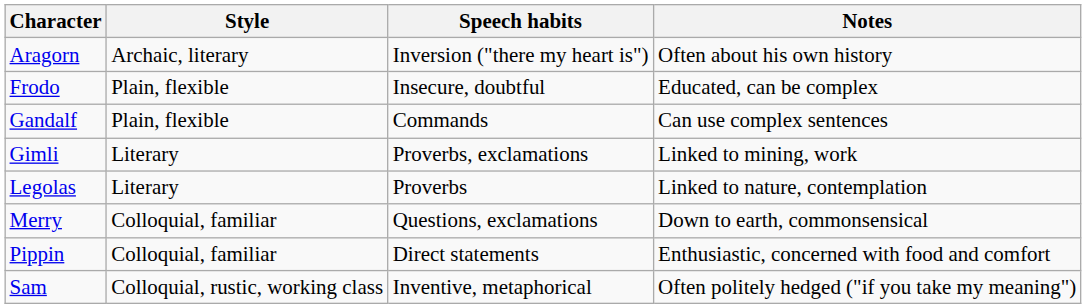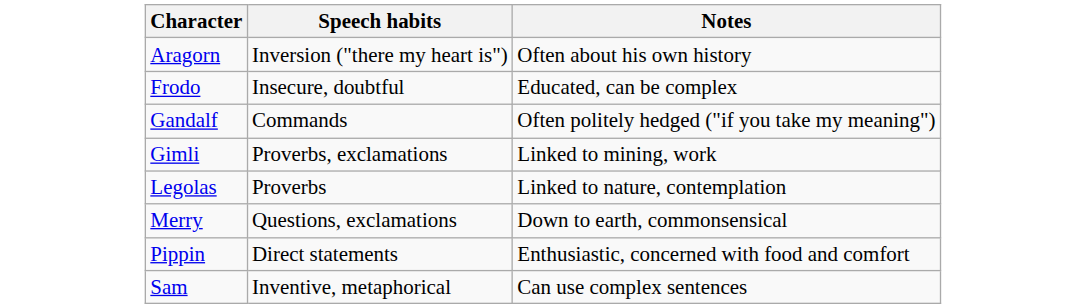 <table style="margin-left: auto; margin-right: auto; border: none;" class="wikitable">
 <tr>
 <th>Character</th>
-<th>Style</th>
 <th>Speech habits</th>
 <th>Notes</th>
 </tr>
 <tr>
 <td><a href='#'>Aragorn</a></td>
-<td>Archaic, literary</td>
 <td>Inversion ("there my heart is")</td>
 <td>Often about his own history</td>
 </tr>
 <tr>
 <td><a href='#'>Frodo</a></td>
-<td>Plain, flexible</td>
 <td>Insecure, doubtful</td>
 <td>Educated, can be complex</td>
 </tr>
 <tr>
 <td><a href='#'>Gandalf</a></td>
-<td>Plain, flexible</td>
 <td>Commands</td>
-<td>Can use complex sentences</td>
+<td>Often politely hedged ("if you take my meaning")</td>
 </tr>
 <tr>
 <td><a href='#'>Gimli</a></td>
-<td>Literary</td>
 <td>Proverbs, exclamations</td>
 <td>Linked to mining, work</td>
 </tr>
 <tr>
 <td><a href='#'>Legolas</a></td>
-<td>Literary</td>
 <td>Proverbs</td>
 <td>Linked to nature, contemplation</td>
 </tr>
 <tr>
 <td><a href='#'>Merry</a></td>
-<td>Colloquial, familiar</td>
 <td>Questions, exclamations</td>
 <td>Down to earth, commonsensical</td>
 </tr>
 <tr>
 <td><a href='#'>Pippin</a></td>
-<td>Colloquial, familiar</td>
 <td>Direct statements</td>
 <td>Enthusiastic, concerned with food and comfort</td>
 </tr>
 <tr>
 <td><a href='#'>Sam</a></td>
-<td>Colloquial, rustic, working class</td>
 <td>Inventive, metaphorical</td>
-<td>Often politely hedged ("if you take my meaning")</td>
+<td>Can use complex sentences</td>
 </tr>
 </table>
